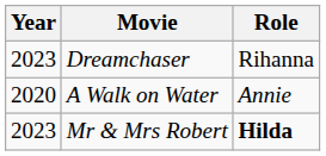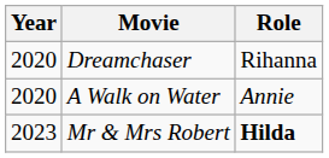 <table class="wikitable">
 <tr>
 <th>Year</th>
 <th>Movie</th>
 <th>Role</th>
 </tr>
 <tr>
-<td>2023</td>
+<td>2020</td>
 <td><em>Dreamchaser</em></td>
 <td>Rihanna</td>
 </tr>
 <tr>
 <td>2020</td>
 <td><em>A Walk on Water</em></td>
 <td><em>Annie</em></td>
 </tr>
 <tr>
 <td>2023</td>
 <td><em>Mr & Mrs Robert</em></td>
 <td><strong>Hilda</strong></td>
 </tr>
 </table>
